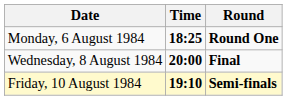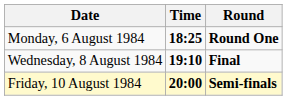 <table class="wikitable">
 <tr>
 <th>Date</th>
 <th>Time</th>
 <th>Round</th>
 </tr>
 <tr>
 <td>Monday, 6 August 1984</td>
 <td><strong>18:25</strong></td>
 <td><strong>Round One</strong></td>
 </tr>
 <tr>
 <td>Wednesday, 8 August 1984</td>
-<td><strong>20:00</strong></td>
+<td><strong>19:10</strong></td>
 <td><strong>Final</strong></td>
 </tr>
 <tr style=background:lemonchiffon>
 <td>Friday, 10 August 1984</td>
-<td><strong>19:10</strong></td>
+<td><strong>20:00</strong></td>
 <td><strong>Semi-finals</strong></td>
 </tr>
 </table>
